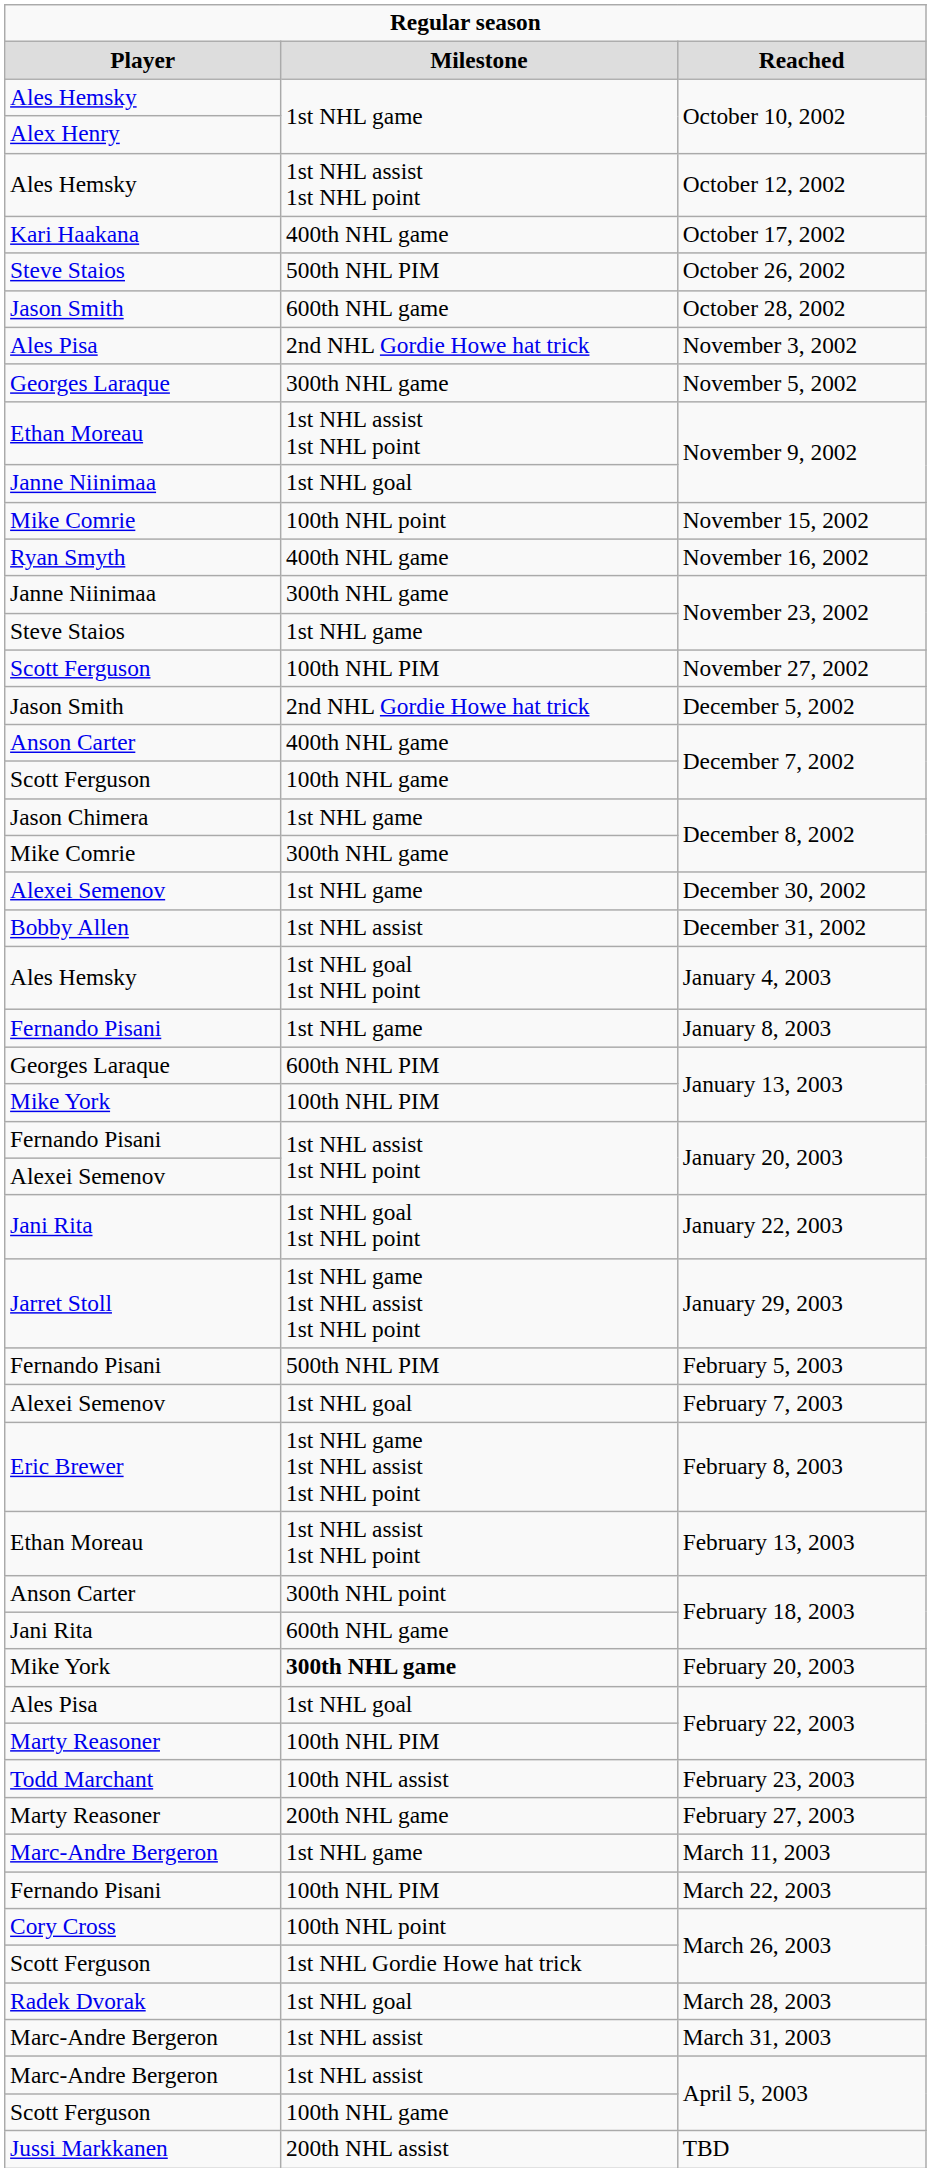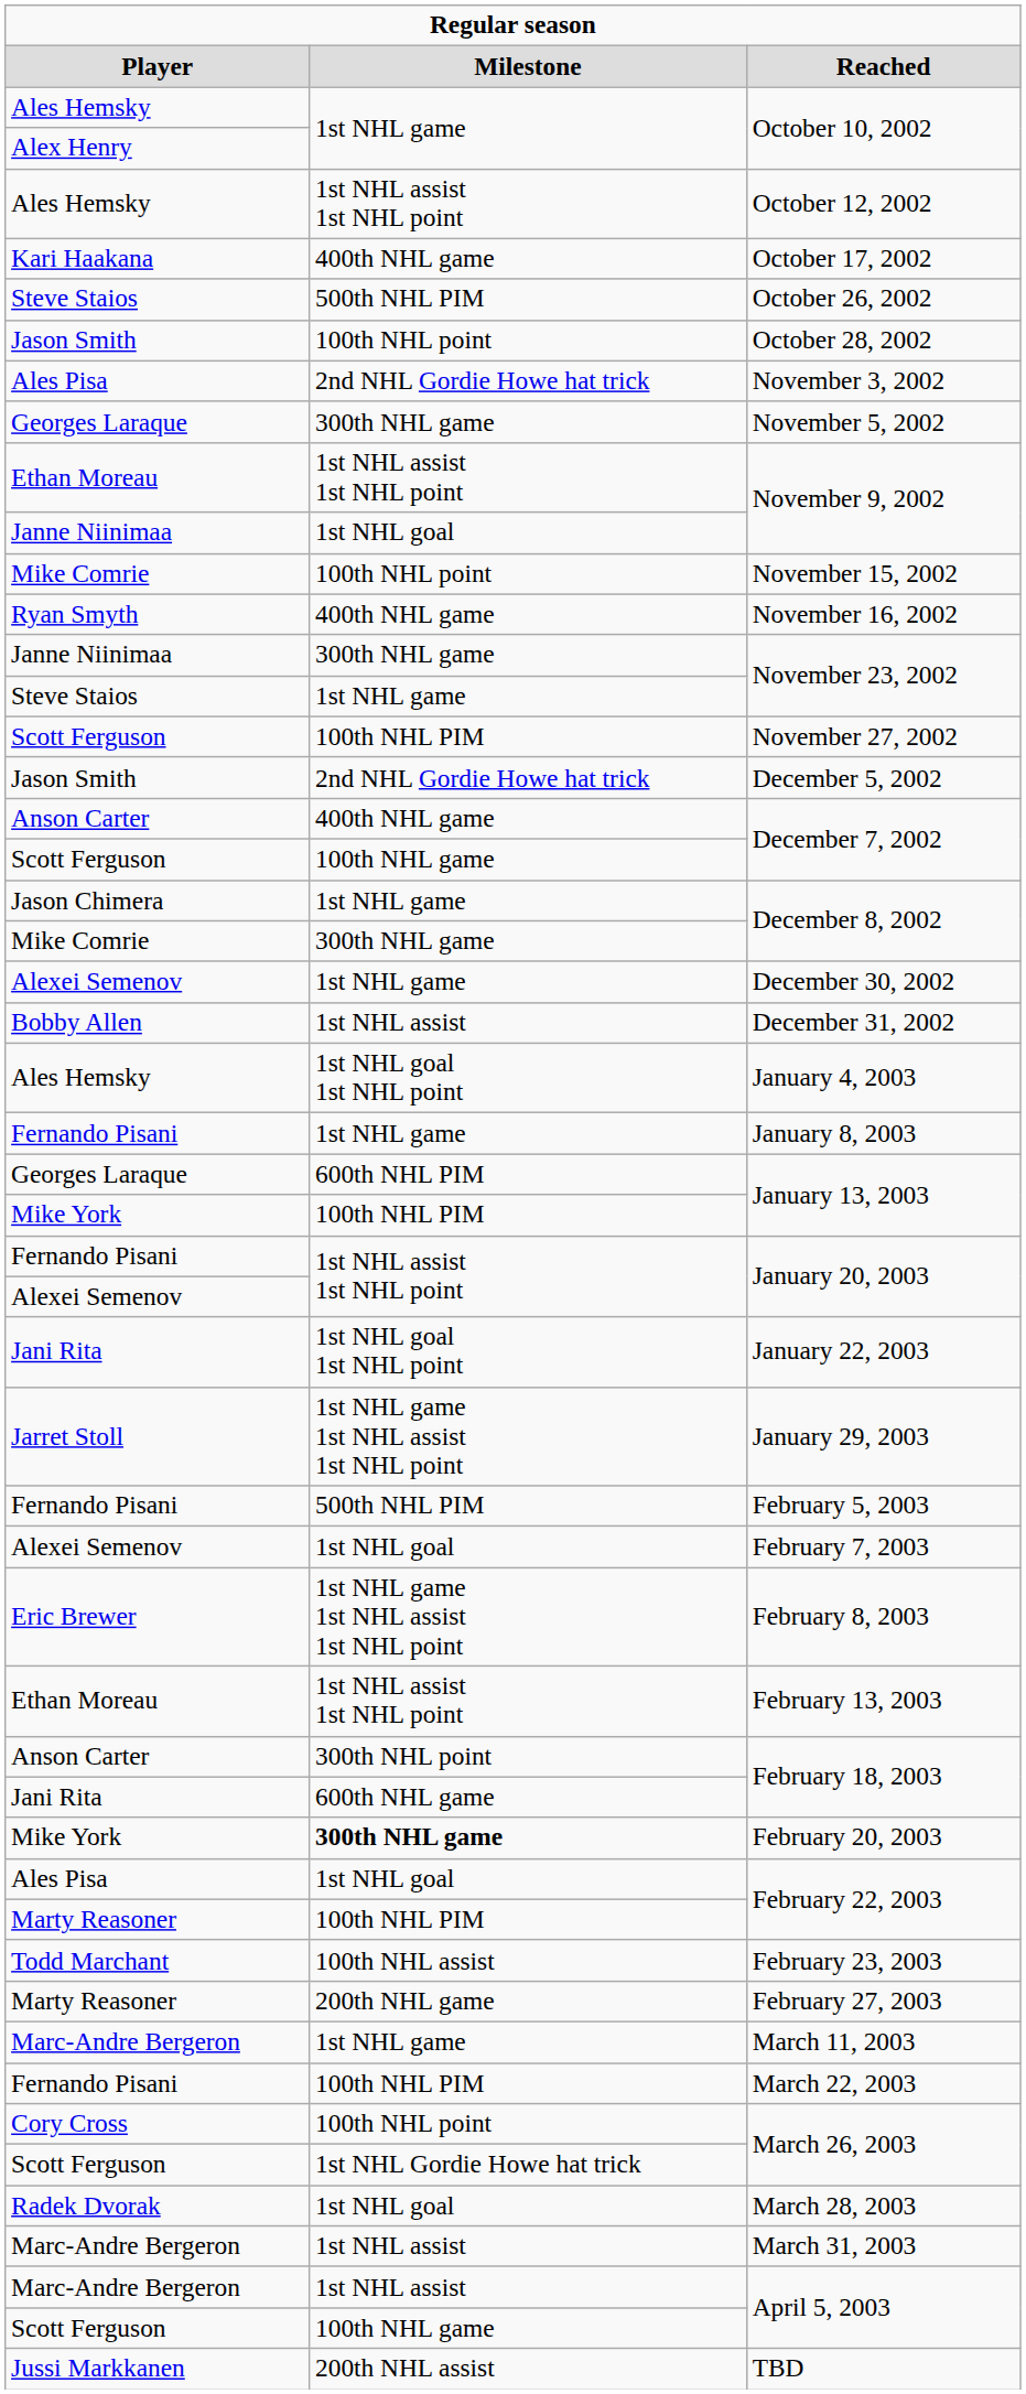 <table class="wikitable" style="width:50%;">
 <tr>
 <td colspan="10" style="text-align:center;"><strong>Regular season</strong></td>
 </tr>
 <tr style="text-align:center; background:#ddd;">
 <td><strong>Player</strong></td>
 <td><strong>Milestone</strong></td>
 <td><strong>Reached</strong></td>
 </tr>
 <tr>
 <td><a href='#'>Ales Hemsky</a></td>
 <td rowspan="2">1st NHL game</td>
 <td rowspan="2">October 10, 2002</td>
 </tr>
 <tr>
 <td><a href='#'>Alex Henry</a></td>
 </tr>
 <tr>
 <td>Ales Hemsky</td>
 <td>1st NHL assist<br>1st NHL point</td>
 <td>October 12, 2002</td>
 </tr>
 <tr>
 <td><a href='#'>Kari Haakana</a></td>
 <td>400th NHL game</td>
 <td>October 17, 2002</td>
 </tr>
 <tr>
 <td><a href='#'>Steve Staios</a></td>
 <td>500th NHL PIM</td>
 <td>October 26, 2002</td>
 </tr>
 <tr>
 <td><a href='#'>Jason Smith</a></td>
-<td>600th NHL game</td>
+<td>100th NHL point</td>
 <td>October 28, 2002</td>
 </tr>
 <tr>
 <td><a href='#'>Ales Pisa</a></td>
 <td>2nd NHL <a href='#'>Gordie Howe hat trick</a></td>
 <td>November 3, 2002</td>
 </tr>
 <tr>
 <td><a href='#'>Georges Laraque</a></td>
 <td>300th NHL game</td>
 <td>November 5, 2002</td>
 </tr>
 <tr>
 <td><a href='#'>Ethan Moreau</a></td>
 <td>1st NHL assist<br>1st NHL point</td>
 <td rowspan="2">November 9, 2002</td>
 </tr>
 <tr>
 <td><a href='#'>Janne Niinimaa</a></td>
 <td>1st NHL goal</td>
 </tr>
 <tr>
 <td><a href='#'>Mike Comrie</a></td>
 <td>100th NHL point</td>
 <td>November 15, 2002</td>
 </tr>
 <tr>
 <td><a href='#'>Ryan Smyth</a></td>
 <td>400th NHL game</td>
 <td>November 16, 2002</td>
 </tr>
 <tr>
 <td>Janne Niinimaa</td>
 <td>300th NHL game</td>
 <td rowspan="2">November 23, 2002</td>
 </tr>
 <tr>
 <td>Steve Staios</td>
 <td>1st NHL game</td>
 </tr>
 <tr>
 <td><a href='#'>Scott Ferguson</a></td>
 <td>100th NHL PIM</td>
 <td>November 27, 2002</td>
 </tr>
 <tr>
 <td>Jason Smith</td>
 <td>2nd NHL <a href='#'>Gordie Howe hat trick</a></td>
 <td>December 5, 2002</td>
 </tr>
 <tr>
 <td><a href='#'>Anson Carter</a></td>
 <td>400th NHL game</td>
 <td rowspan="2">December 7, 2002</td>
 </tr>
 <tr>
 <td>Scott Ferguson</td>
 <td>100th NHL game</td>
 </tr>
 <tr>
 <td>Jason Chimera</td>
 <td>1st NHL game</td>
 <td rowspan="2">December 8, 2002</td>
 </tr>
 <tr>
 <td>Mike Comrie</td>
 <td>300th NHL game</td>
 </tr>
 <tr>
 <td><a href='#'>Alexei Semenov</a></td>
 <td>1st NHL game</td>
 <td>December 30, 2002</td>
 </tr>
 <tr>
 <td><a href='#'>Bobby Allen</a></td>
 <td>1st NHL assist</td>
 <td>December 31, 2002</td>
 </tr>
 <tr>
 <td>Ales Hemsky</td>
 <td>1st NHL goal<br>1st NHL point</td>
 <td>January 4, 2003</td>
 </tr>
 <tr>
 <td><a href='#'>Fernando Pisani</a></td>
 <td>1st NHL game</td>
 <td>January 8, 2003</td>
 </tr>
 <tr>
 <td>Georges Laraque</td>
 <td>600th NHL PIM</td>
 <td rowspan="2">January 13, 2003</td>
 </tr>
 <tr>
 <td><a href='#'>Mike York</a></td>
 <td>100th NHL PIM</td>
 </tr>
 <tr>
 <td>Fernando Pisani</td>
 <td rowspan="2">1st NHL assist<br>1st NHL point</td>
 <td rowspan="2">January 20, 2003</td>
 </tr>
 <tr>
 <td>Alexei Semenov</td>
 </tr>
 <tr>
 <td><a href='#'>Jani Rita</a></td>
 <td>1st NHL goal<br>1st NHL point</td>
 <td>January 22, 2003</td>
 </tr>
 <tr>
 <td><a href='#'>Jarret Stoll</a></td>
 <td>1st NHL game<br>1st NHL assist<br>1st NHL point</td>
 <td>January 29, 2003</td>
 </tr>
 <tr>
 <td>Fernando Pisani</td>
 <td>500th NHL PIM</td>
 <td>February 5, 2003</td>
 </tr>
 <tr>
 <td>Alexei Semenov</td>
 <td>1st NHL goal</td>
 <td>February 7, 2003</td>
 </tr>
 <tr>
 <td><a href='#'>Eric Brewer</a></td>
 <td>1st NHL game<br>1st NHL assist<br>1st NHL point</td>
 <td>February 8, 2003</td>
 </tr>
 <tr>
 <td>Ethan Moreau</td>
 <td>1st NHL assist<br>1st NHL point</td>
 <td>February 13, 2003</td>
 </tr>
 <tr>
 <td>Anson Carter</td>
 <td>300th NHL point</td>
 <td rowspan="2">February 18, 2003</td>
 </tr>
 <tr>
 <td>Jani Rita</td>
 <td>600th NHL game</td>
 </tr>
 <tr>
 <td>Mike York</td>
 <td><strong>300th NHL game</strong></td>
 <td>February 20, 2003</td>
 </tr>
 <tr>
 <td>Ales Pisa</td>
 <td>1st NHL goal</td>
 <td rowspan="2">February 22, 2003</td>
 </tr>
 <tr>
 <td><a href='#'>Marty Reasoner</a></td>
 <td>100th NHL PIM</td>
 </tr>
 <tr>
 <td><a href='#'>Todd Marchant</a></td>
 <td>100th NHL assist</td>
 <td>February 23, 2003</td>
 </tr>
 <tr>
 <td>Marty Reasoner</td>
 <td>200th NHL game</td>
 <td>February 27, 2003</td>
 </tr>
 <tr>
 <td><a href='#'>Marc-Andre Bergeron</a></td>
 <td>1st NHL game</td>
 <td>March 11, 2003</td>
 </tr>
 <tr>
 <td>Fernando Pisani</td>
 <td>100th NHL PIM</td>
 <td>March 22, 2003</td>
 </tr>
 <tr>
 <td><a href='#'>Cory Cross</a></td>
 <td>100th NHL point</td>
 <td rowspan="2">March 26, 2003</td>
 </tr>
 <tr>
 <td>Scott Ferguson</td>
 <td>1st NHL Gordie Howe hat trick</td>
 </tr>
 <tr>
 <td><a href='#'>Radek Dvorak</a></td>
 <td>1st NHL goal</td>
 <td>March 28, 2003</td>
 </tr>
 <tr>
 <td>Marc-Andre Bergeron</td>
 <td>1st NHL assist</td>
 <td>March 31, 2003</td>
 </tr>
 <tr>
 <td>Marc-Andre Bergeron</td>
 <td>1st NHL assist</td>
 <td rowspan="2">April 5, 2003</td>
 </tr>
 <tr>
 <td>Scott Ferguson</td>
 <td>100th NHL game</td>
 </tr>
 <tr>
 <td><a href='#'>Jussi Markkanen</a></td>
 <td>200th NHL assist</td>
 <td>TBD</td>
 </tr>
 </table>
